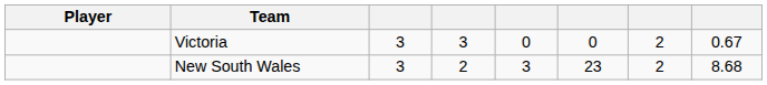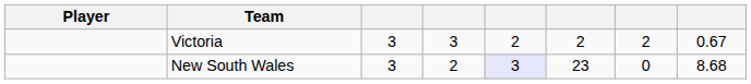 <table class="wikitable sortable">
 <tr>
 <th style="width: 10em;">Player</th>
 <th style="width: 12em;">Team</th>
 <th style="width: 3.5em;"></th>
 <th style="width: 3.5em;"></th>
 <th style="width: 3.5em;"></th>
 <th style="width: 4em;"></th>
 <th style="width: 3.5em;"></th>
 <th style="width: 4em;"></th>
 </tr>
 <tr style="text-align:center;">
 <td style="text-align:left;"></td>
 <td style="text-align:left;">Victoria</td>
 <td>3</td>
 <td>3</td>
-<td>0</td>
-<td>0</td>
+<td>2</td>
+<td>2</td>
 <td>2</td>
 <td>0.67</td>
 </tr>
 <tr style="text-align:center;">
 <td style="text-align:left;"></td>
 <td style="text-align:left;">New South Wales</td>
 <td>3</td>
 <td>2</td>
-<td>3</td>
+<td style="background: lavender;">3</td>
 <td>23</td>
-<td>2</td>
+<td>0</td>
 <td>8.68</td>
 </tr>
 </table>
